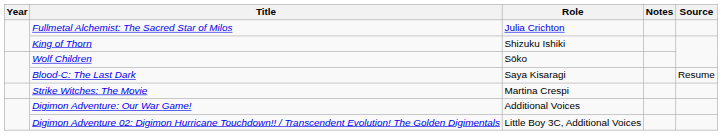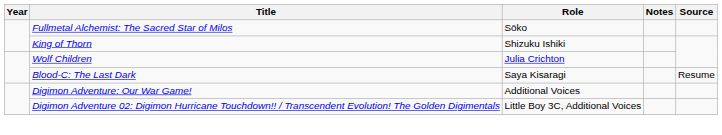 <table class="wikitable sortable plainrowheaders">
 <tr>
 <th>Year</th>
 <th>Title</th>
 <th>Role</th>
 <th class="unsortable">Notes</th>
 <th class="unsortable">Source</th>
 </tr>
 <tr>
 <td rowspan="2"></td>
 <td><em><a href='#'>Fullmetal Alchemist: The Sacred Star of Milos</a></em></td>
-<td><a href='#'>Julia Crichton</a></td>
+<td>Sōko</td>
 <td></td>
 <td></td>
 </tr>
 <tr>
 <td><em><a href='#'>King of Thorn</a></em></td>
 <td>Shizuku Ishiki</td>
 <td></td>
 <td rowspan="2"></td>
 </tr>
 <tr>
 <td rowspan="2"></td>
 <td><em><a href='#'>Wolf Children</a></em></td>
-<td>Sōko</td>
+<td><a href='#'>Julia Crichton</a></td>
 <td></td>
 </tr>
 <tr>
 <td><em><a href='#'>Blood-C: The Last Dark</a></em></td>
 <td>Saya Kisaragi</td>
 <td></td>
 <td>Resume</td>
-</tr>
-<tr>
-<td></td>
-<td><em><a href='#'>Strike Witches: The Movie</a></em></td>
-<td>Martina Crespi</td>
-<td></td>
-<td></td>
 </tr>
 <tr>
 <td rowspan="2"></td>
 <td><em><a href='#'>Digimon Adventure: Our War Game!</a></em></td>
 <td>Additional Voices</td>
 <td></td>
 <td></td>
 </tr>
 <tr>
 <td><em><a href='#'>Digimon Adventure 02: Digimon Hurricane Touchdown!! / Transcendent Evolution! The Golden Digimentals</a></em></td>
 <td>Little Boy 3C, Additional Voices</td>
 <td></td>
 <td></td>
 </tr>
 </table>
